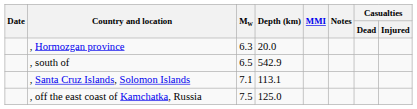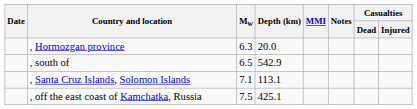 <table class="wikitable sortable sort-under" style="border:1px black; margin-left:1em;">
 <tr>
 <th rowspan="2"><small>Date</small></th>
 <th rowspan="2" style="width: 310px"><small>Country and location</small></th>
 <th rowspan="2"><small>M<sub>w</sub></small></th>
 <th rowspan="2"><small>Depth (km)</small></th>
 <th rowspan="2"><small><a href='#'>MMI</a></small></th>
 <th rowspan="2" class="unsortable"><small>Notes</small></th>
 <th colspan="2"><small>Casualties</small></th>
 </tr>
 <tr>
 <th><small>Dead</small></th>
 <th><small>Injured</small></th>
 </tr>
 <tr>
 <td></td>
 <td>, <a href='#'>Hormozgan province</a></td>
 <td>6.3</td>
 <td>20.0</td>
 <td></td>
 <td></td>
 <td></td>
 <td></td>
 </tr>
 <tr>
 <td></td>
 <td>, south of</td>
 <td>6.5</td>
 <td>542.9</td>
 <td></td>
 <td></td>
 <td></td>
 <td></td>
 </tr>
 <tr>
 <td></td>
 <td>, <a href='#'>Santa Cruz Islands</a>, <a href='#'>Solomon Islands</a></td>
 <td>7.1</td>
 <td>113.1</td>
 <td></td>
 <td></td>
 <td></td>
 <td></td>
 </tr>
 <tr>
 <td></td>
 <td>, off the east coast of <a href='#'>Kamchatka</a>, Russia</td>
 <td>7.5</td>
-<td>125.0</td>
+<td>425.1</td>
 <td></td>
 <td></td>
 <td></td>
 <td></td>
 </tr>
 </table>
